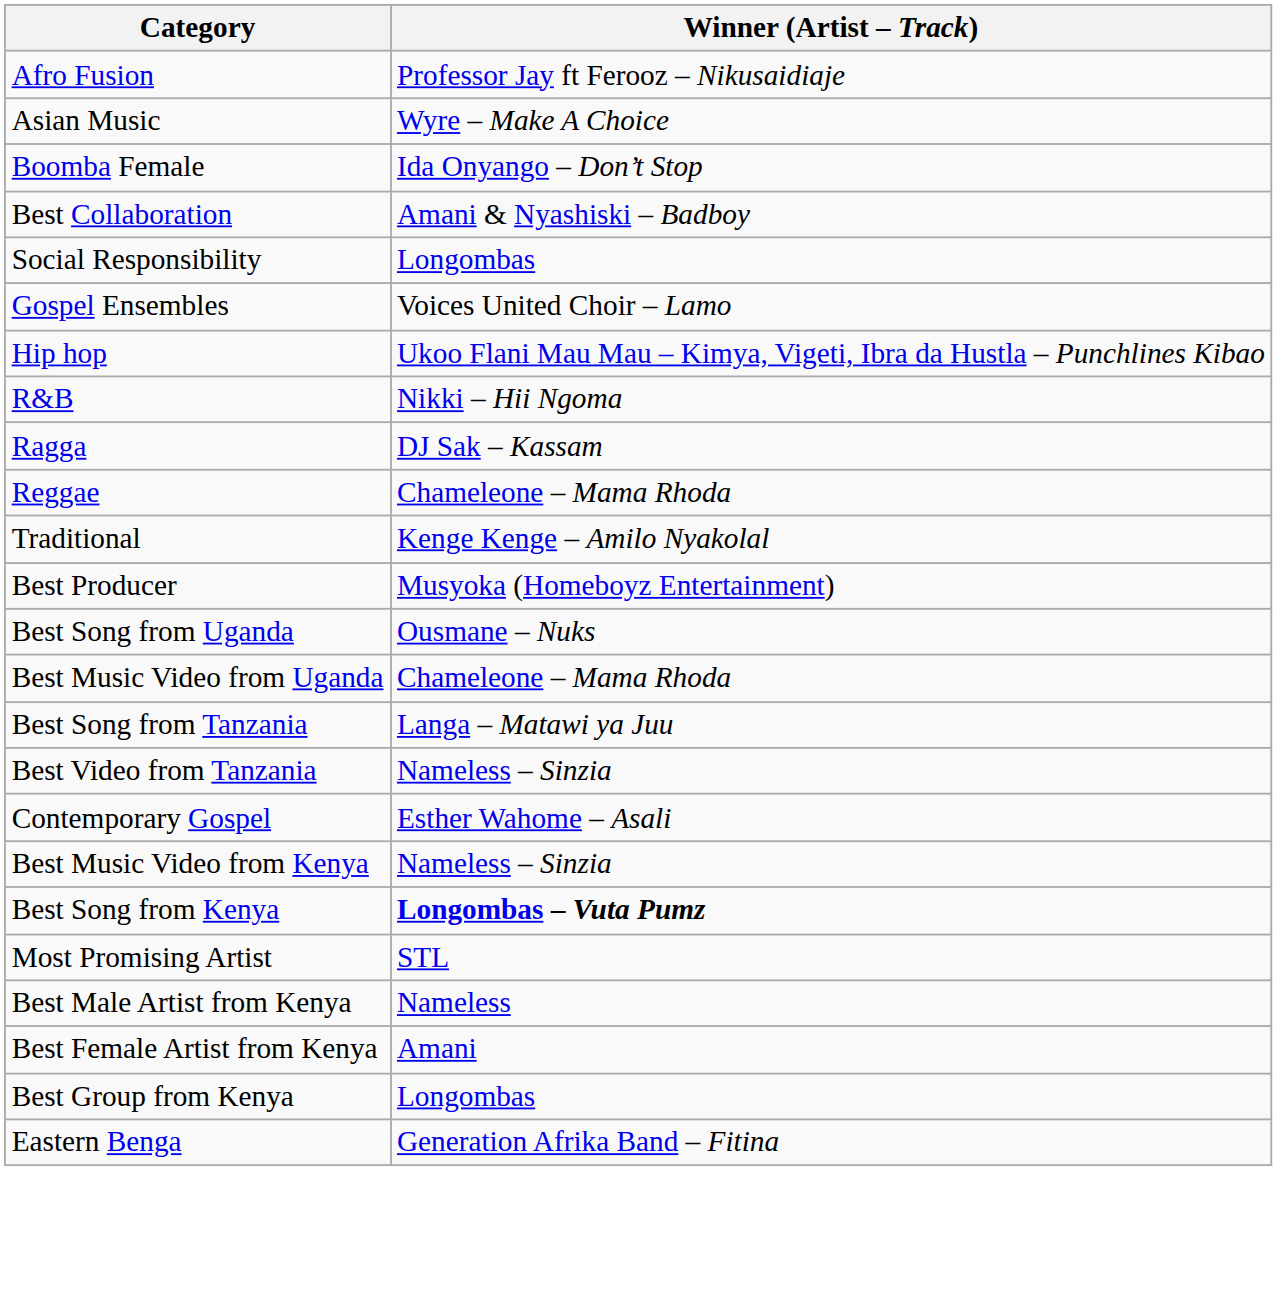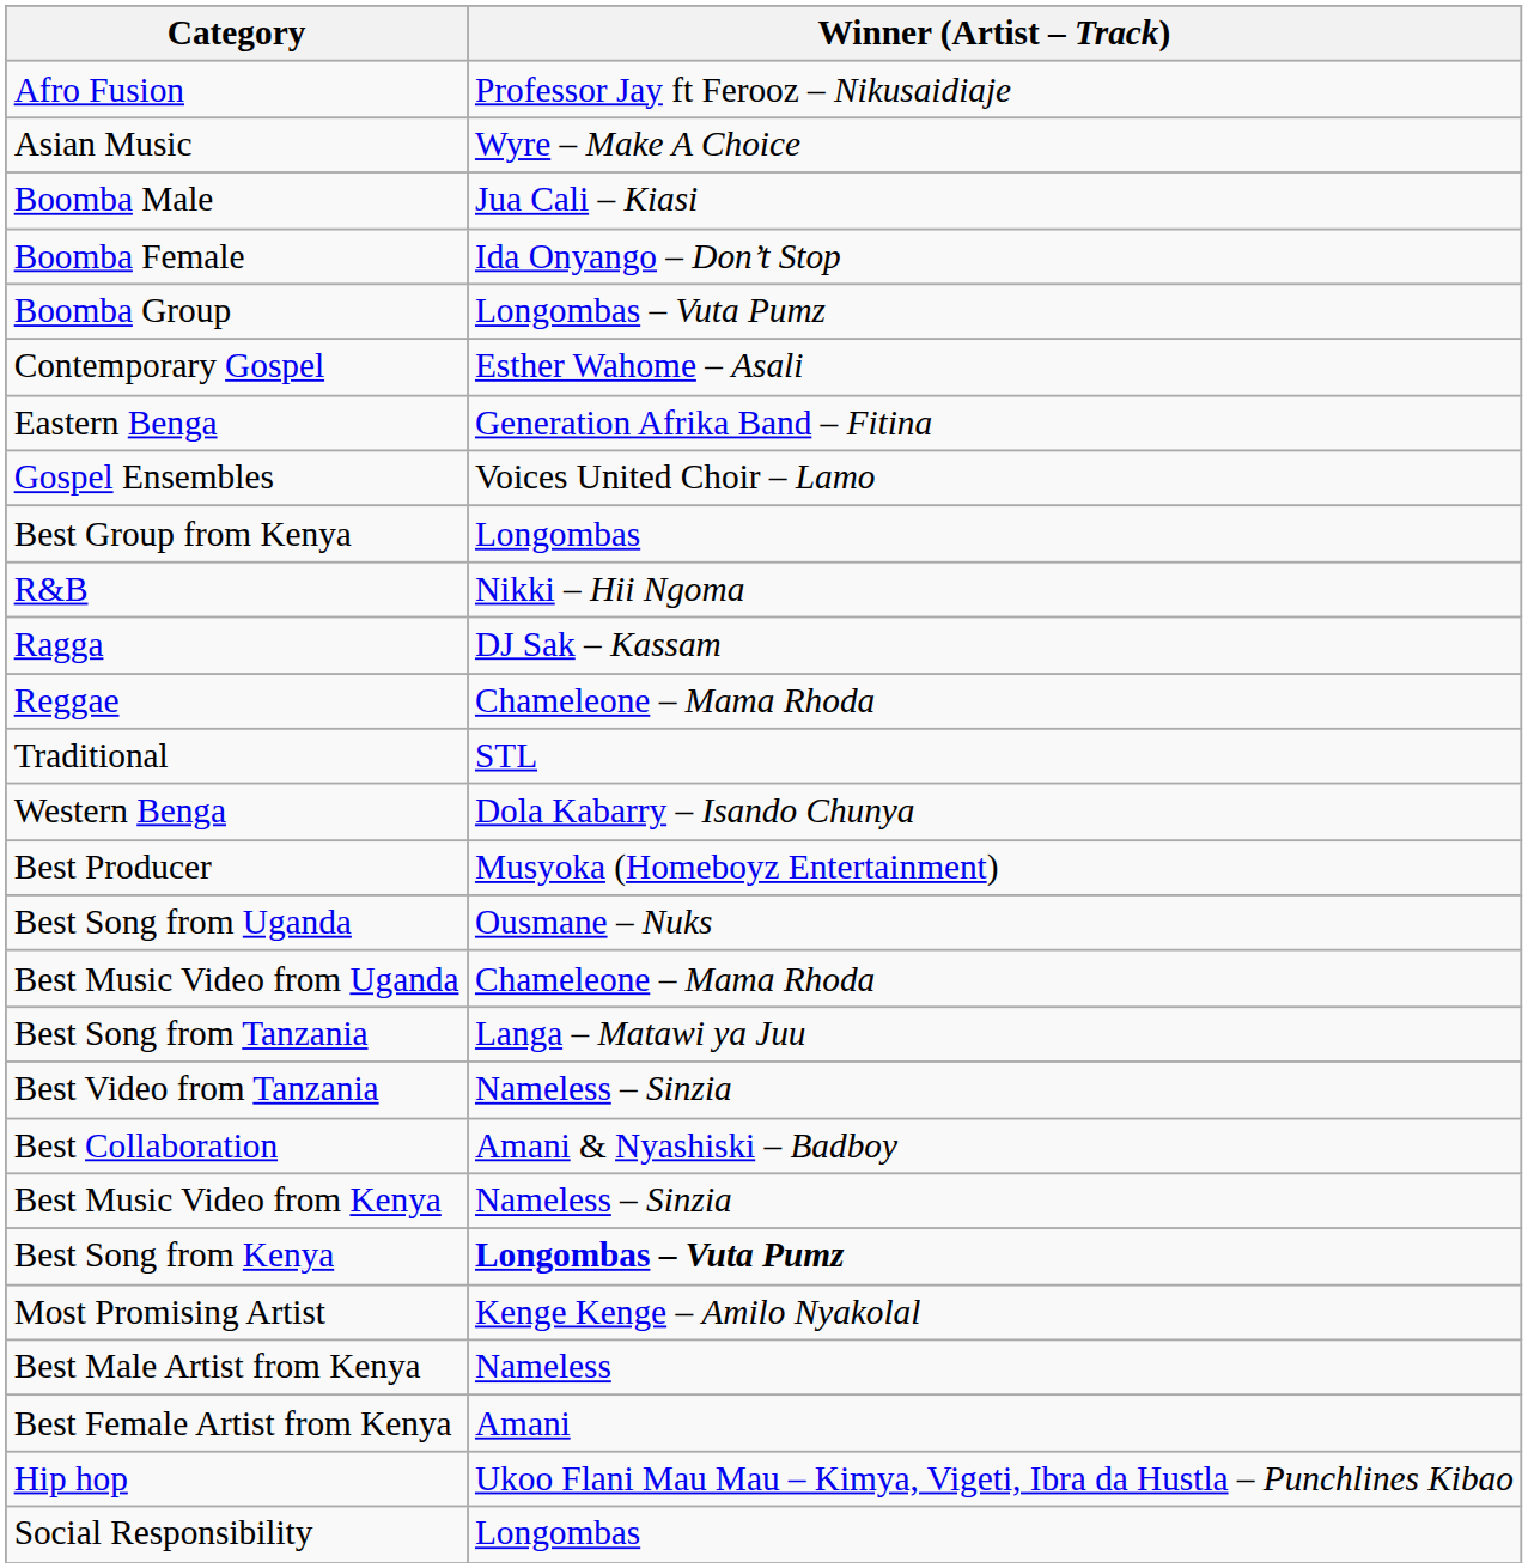 <table class="wikitable">
 <tr>
 <th>Category</th>
 <th>Winner (Artist – <em>Track</em>)</th>
 </tr>
 <tr>
 <td><a href='#'>Afro Fusion</a></td>
 <td><a href='#'>Professor Jay</a> ft Ferooz – <em>Nikusaidiaje</em></td>
 </tr>
 <tr>
 <td>Asian Music</td>
 <td><a href='#'>Wyre</a> – <em>Make A Choice</em></td>
 </tr>
 <tr>
+<td><a href='#'>Boomba</a> Male</td>
+<td><a href='#'>Jua Cali</a> – <em>Kiasi</em></td>
+</tr>
+<tr>
 <td><a href='#'>Boomba</a> Female</td>
 <td><a href='#'>Ida Onyango</a> – <em>Don’t Stop</em></td>
 </tr>
 <tr>
-<td>Best <a href='#'>Collaboration</a></td>
-<td><a href='#'>Amani</a> & <a href='#'>Nyashiski</a> – <em>Badboy</em></td>
+<td><a href='#'>Boomba</a> Group</td>
+<td><a href='#'>Longombas</a> – <em>Vuta Pumz</em></td>
 </tr>
 <tr>
-<td>Social Responsibility</td>
-<td><a href='#'>Longombas</a></td>
+<td>Contemporary <a href='#'>Gospel</a></td>
+<td><a href='#'>Esther Wahome</a> – <em>Asali</em></td>
+</tr>
+<tr>
+<td>Eastern <a href='#'>Benga</a></td>
+<td><a href='#'>Generation Afrika Band</a> – <em>Fitina</em></td>
 </tr>
 <tr>
 <td><a href='#'>Gospel</a> Ensembles</td>
 <td>Voices United Choir – <em>Lamo</em></td>
 </tr>
 <tr>
-<td><a href='#'>Hip hop</a></td>
-<td><a href='#'>Ukoo Flani Mau Mau – Kimya, Vigeti, Ibra da Hustla</a> – <em>Punchlines Kibao</em></td>
+<td>Best Group from Kenya</td>
+<td><a href='#'>Longombas</a></td>
 </tr>
 <tr>
 <td><a href='#'>R&B</a></td>
 <td><a href='#'>Nikki</a> – <em>Hii Ngoma</em></td>
 </tr>
 <tr>
 <td><a href='#'>Ragga</a></td>
 <td><a href='#'>DJ Sak</a> – <em>Kassam</em></td>
 </tr>
 <tr>
 <td><a href='#'>Reggae</a></td>
 <td><a href='#'>Chameleone</a> – <em>Mama Rhoda</em></td>
 </tr>
 <tr>
 <td>Traditional</td>
-<td><a href='#'>Kenge Kenge</a> – <em>Amilo Nyakolal</em></td>
+<td><a href='#'>STL</a></td>
+</tr>
+<tr>
+<td>Western <a href='#'>Benga</a></td>
+<td><a href='#'>Dola Kabarry</a> – <em>Isando Chunya</em></td>
 </tr>
 <tr>
 <td>Best Producer</td>
 <td><a href='#'>Musyoka</a> (<a href='#'>Homeboyz Entertainment</a>)</td>
 </tr>
 <tr>
 <td>Best Song from <a href='#'>Uganda</a></td>
 <td><a href='#'>Ousmane</a> – <em>Nuks</em></td>
 </tr>
 <tr>
 <td>Best Music Video from <a href='#'>Uganda</a></td>
 <td><a href='#'>Chameleone</a> – <em>Mama Rhoda</em></td>
 </tr>
 <tr>
 <td>Best Song from <a href='#'>Tanzania</a></td>
 <td><a href='#'>Langa</a> – <em>Matawi ya Juu</em></td>
 </tr>
 <tr>
 <td>Best Video from <a href='#'>Tanzania</a></td>
 <td><a href='#'>Nameless</a> – <em>Sinzia</em></td>
 </tr>
 <tr>
-<td>Contemporary <a href='#'>Gospel</a></td>
-<td><a href='#'>Esther Wahome</a> – <em>Asali</em></td>
+<td>Best <a href='#'>Collaboration</a></td>
+<td><a href='#'>Amani</a> & <a href='#'>Nyashiski</a> – <em>Badboy</em></td>
 </tr>
 <tr>
 <td>Best Music Video from <a href='#'>Kenya</a></td>
 <td><a href='#'>Nameless</a> – <em>Sinzia</em></td>
 </tr>
 <tr>
 <td>Best Song from <a href='#'>Kenya</a></td>
 <td><strong><a href='#'>Longombas</a> – <em>Vuta Pumz</em></strong></td>
 </tr>
 <tr>
 <td>Most Promising Artist</td>
-<td><a href='#'>STL</a></td>
+<td><a href='#'>Kenge Kenge</a> – <em>Amilo Nyakolal</em></td>
 </tr>
 <tr>
 <td>Best Male Artist from Kenya</td>
 <td><a href='#'>Nameless</a></td>
 </tr>
 <tr>
 <td>Best Female Artist from Kenya</td>
 <td><a href='#'>Amani</a></td>
 </tr>
 <tr>
-<td>Best Group from Kenya</td>
+<td><a href='#'>Hip hop</a></td>
+<td><a href='#'>Ukoo Flani Mau Mau – Kimya, Vigeti, Ibra da Hustla</a> – <em>Punchlines Kibao</em></td>
+</tr>
+<tr>
+<td>Social Responsibility</td>
 <td><a href='#'>Longombas</a></td>
 </tr>
-<tr>
-<td>Eastern <a href='#'>Benga</a></td>
-<td><a href='#'>Generation Afrika Band</a> – <em>Fitina</em></td>
-</tr>
 </table>
